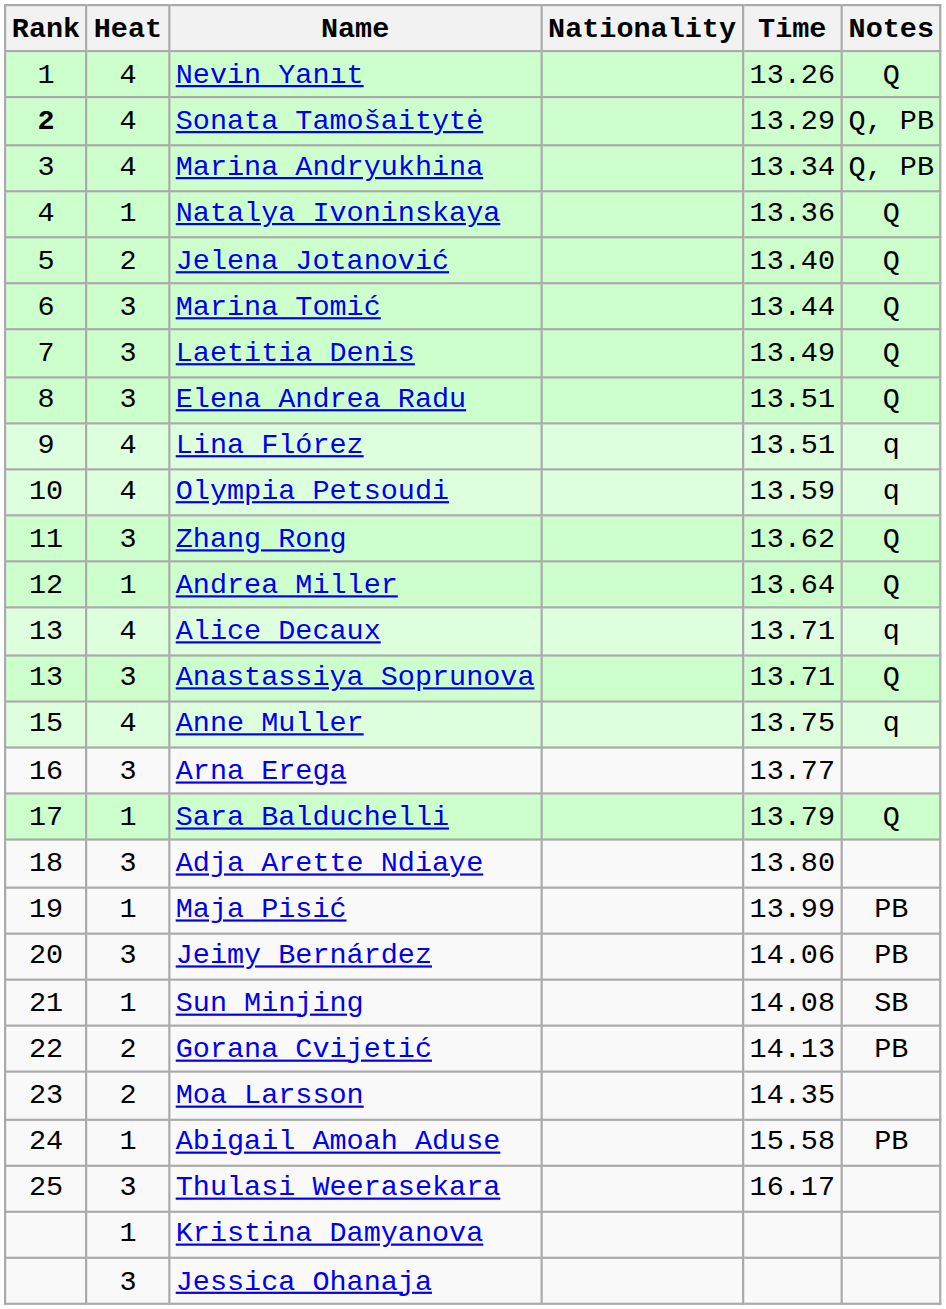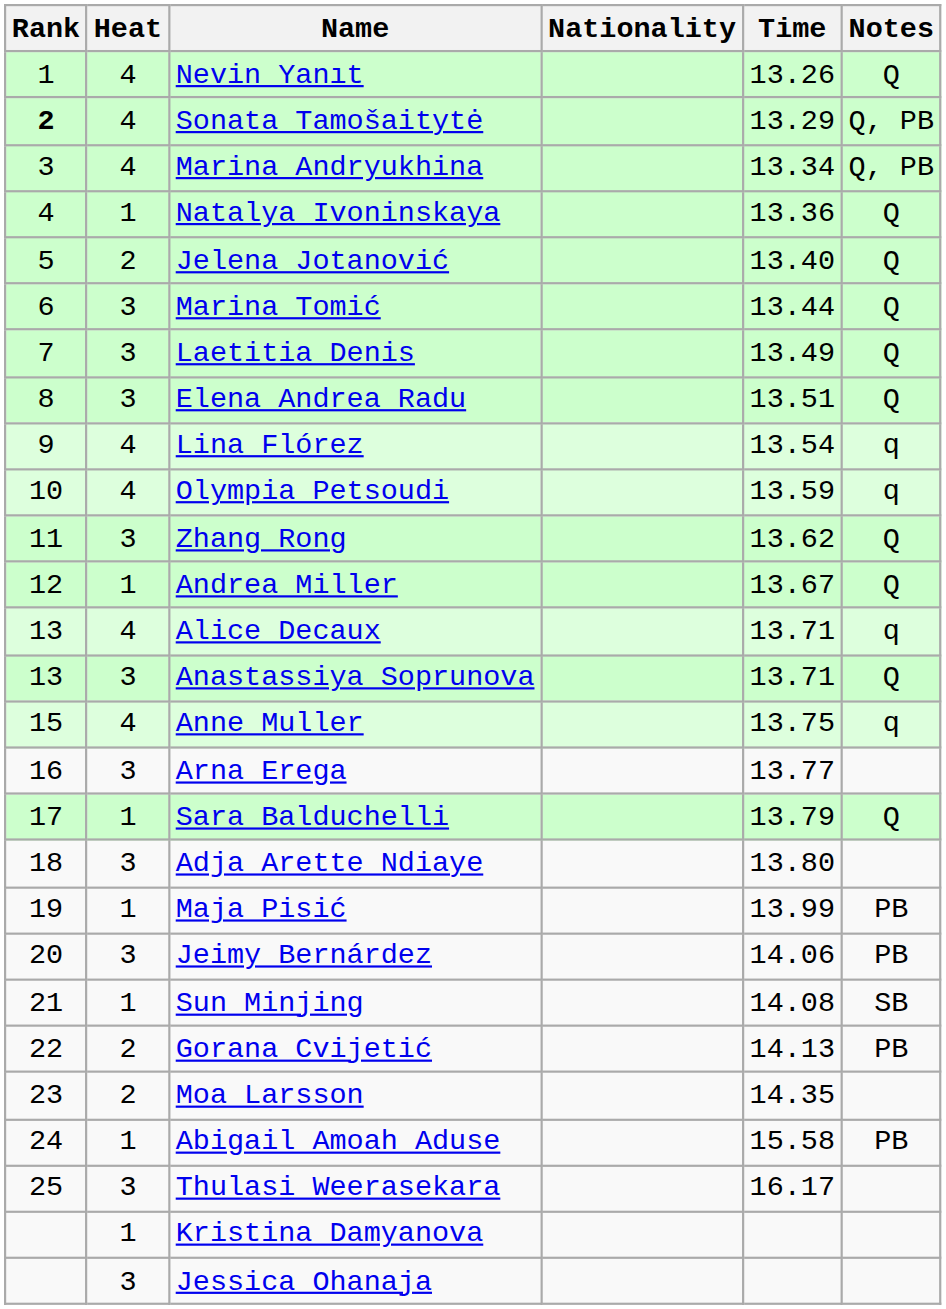 <table class="wikitable sortable" style="text-align:center">
 <tr>
 <th>Rank</th>
 <th>Heat</th>
 <th>Name</th>
 <th>Nationality</th>
 <th>Time</th>
 <th>Notes</th>
 </tr>
 <tr bgcolor=ccffcc>
 <td>1</td>
 <td>4</td>
 <td align=left><a href='#'>Nevin Yanıt</a></td>
 <td align=left></td>
 <td>13.26</td>
 <td>Q</td>
 </tr>
 <tr bgcolor=ccffcc>
 <td><strong>2</strong></td>
 <td>4</td>
 <td align=left><a href='#'>Sonata Tamošaitytė</a></td>
 <td align=left></td>
 <td>13.29</td>
 <td>Q, PB</td>
 </tr>
 <tr bgcolor=ccffcc>
 <td>3</td>
 <td>4</td>
 <td align=left><a href='#'>Marina Andryukhina</a></td>
 <td align=left></td>
 <td>13.34</td>
 <td>Q, PB</td>
 </tr>
 <tr bgcolor=ccffcc>
 <td>4</td>
 <td>1</td>
 <td align=left><a href='#'>Natalya Ivoninskaya</a></td>
 <td align=left></td>
 <td>13.36</td>
 <td>Q</td>
 </tr>
 <tr bgcolor=ccffcc>
 <td>5</td>
 <td>2</td>
 <td align=left><a href='#'>Jelena Jotanović</a></td>
 <td align=left></td>
 <td>13.40</td>
 <td>Q</td>
 </tr>
 <tr bgcolor=ccffcc>
 <td>6</td>
 <td>3</td>
 <td align=left><a href='#'>Marina Tomić</a></td>
 <td align=left></td>
 <td>13.44</td>
 <td>Q</td>
 </tr>
 <tr bgcolor=ccffcc>
 <td>7</td>
 <td>3</td>
 <td align=left><a href='#'>Laetitia Denis</a></td>
 <td align=left></td>
 <td>13.49</td>
 <td>Q</td>
 </tr>
 <tr bgcolor=ccffcc>
 <td>8</td>
 <td>3</td>
 <td align=left><a href='#'>Elena Andrea Radu</a></td>
 <td align=left></td>
 <td>13.51</td>
 <td>Q</td>
 </tr>
 <tr bgcolor=ddffdd>
 <td>9</td>
 <td>4</td>
 <td align=left><a href='#'>Lina Flórez</a></td>
 <td align=left></td>
-<td>13.51</td>
+<td>13.54</td>
 <td>q</td>
 </tr>
 <tr bgcolor=ddffdd>
 <td>10</td>
 <td>4</td>
 <td align=left><a href='#'>Olympia Petsoudi</a></td>
 <td align=left></td>
 <td>13.59</td>
 <td>q</td>
 </tr>
 <tr bgcolor=ccffcc>
 <td>11</td>
 <td>3</td>
 <td align=left><a href='#'>Zhang Rong</a></td>
 <td align=left></td>
 <td>13.62</td>
 <td>Q</td>
 </tr>
 <tr bgcolor=ccffcc>
 <td>12</td>
 <td>1</td>
 <td align=left><a href='#'>Andrea Miller</a></td>
 <td align=left></td>
-<td>13.64</td>
+<td>13.67</td>
 <td>Q</td>
 </tr>
 <tr bgcolor=ddffdd>
 <td>13</td>
 <td>4</td>
 <td align=left><a href='#'>Alice Decaux</a></td>
 <td align=left></td>
 <td>13.71</td>
 <td>q</td>
 </tr>
 <tr bgcolor=ccffcc>
 <td>13</td>
 <td>3</td>
 <td align=left><a href='#'>Anastassiya Soprunova</a></td>
 <td align=left></td>
 <td>13.71</td>
 <td>Q</td>
 </tr>
 <tr bgcolor=ddffdd>
 <td>15</td>
 <td>4</td>
 <td align=left><a href='#'>Anne Muller</a></td>
 <td align=left></td>
 <td>13.75</td>
 <td>q</td>
 </tr>
 <tr>
 <td>16</td>
 <td>3</td>
 <td align=left><a href='#'>Arna Erega</a></td>
 <td align=left></td>
 <td>13.77</td>
 <td></td>
 </tr>
 <tr bgcolor=ccffcc>
 <td>17</td>
 <td>1</td>
 <td align=left><a href='#'>Sara Balduchelli</a></td>
 <td align=left></td>
 <td>13.79</td>
 <td>Q</td>
 </tr>
 <tr>
 <td>18</td>
 <td>3</td>
 <td align=left><a href='#'>Adja Arette Ndiaye</a></td>
 <td align=left></td>
 <td>13.80</td>
 <td></td>
 </tr>
 <tr>
 <td>19</td>
 <td>1</td>
 <td align=left><a href='#'>Maja Pisić</a></td>
 <td align=left></td>
 <td>13.99</td>
 <td>PB</td>
 </tr>
 <tr>
 <td>20</td>
 <td>3</td>
 <td align=left><a href='#'>Jeimy Bernárdez</a></td>
 <td align=left></td>
 <td>14.06</td>
 <td>PB</td>
 </tr>
 <tr>
 <td>21</td>
 <td>1</td>
 <td align=left><a href='#'>Sun Minjing</a></td>
 <td align=left></td>
 <td>14.08</td>
 <td>SB</td>
 </tr>
 <tr>
 <td>22</td>
 <td>2</td>
 <td align=left><a href='#'>Gorana Cvijetić</a></td>
 <td align=left></td>
 <td>14.13</td>
 <td>PB</td>
 </tr>
 <tr>
 <td>23</td>
 <td>2</td>
 <td align=left><a href='#'>Moa Larsson</a></td>
 <td align=left></td>
 <td>14.35</td>
 <td></td>
 </tr>
 <tr>
 <td>24</td>
 <td>1</td>
 <td align=left><a href='#'>Abigail Amoah Aduse</a></td>
 <td align=left></td>
 <td>15.58</td>
 <td>PB</td>
 </tr>
 <tr>
 <td>25</td>
 <td>3</td>
 <td align=left><a href='#'>Thulasi Weerasekara</a></td>
 <td align=left></td>
 <td>16.17</td>
 <td></td>
 </tr>
 <tr>
 <td></td>
 <td>1</td>
 <td align=left><a href='#'>Kristina Damyanova</a></td>
 <td align=left></td>
 <td></td>
 <td></td>
 </tr>
 <tr>
 <td></td>
 <td>3</td>
 <td align=left><a href='#'>Jessica Ohanaja</a></td>
 <td align=left></td>
 <td></td>
 <td></td>
 </tr>
 </table>
